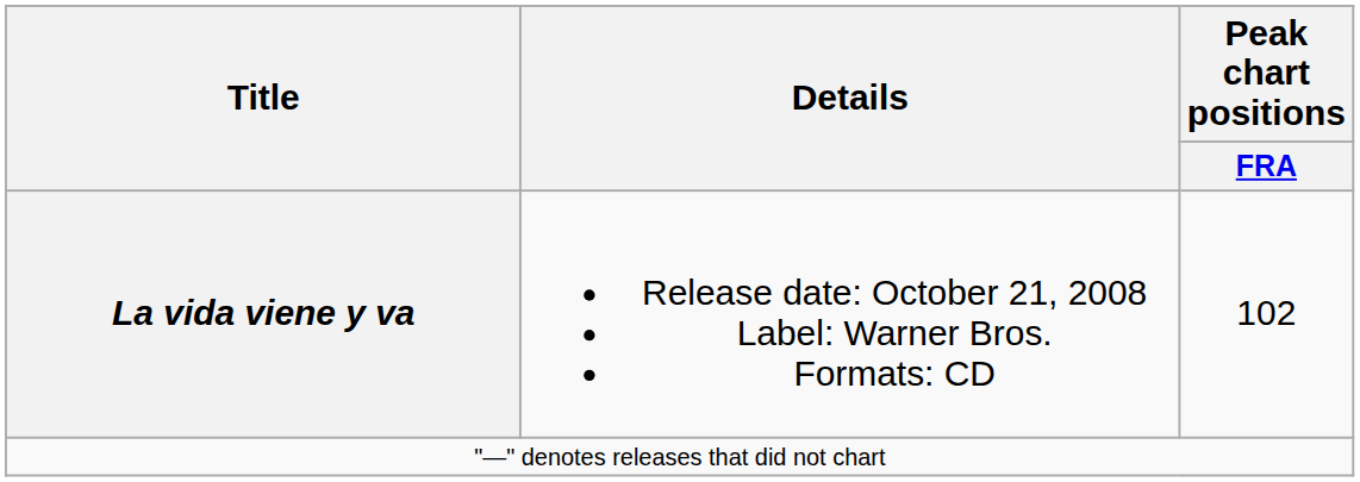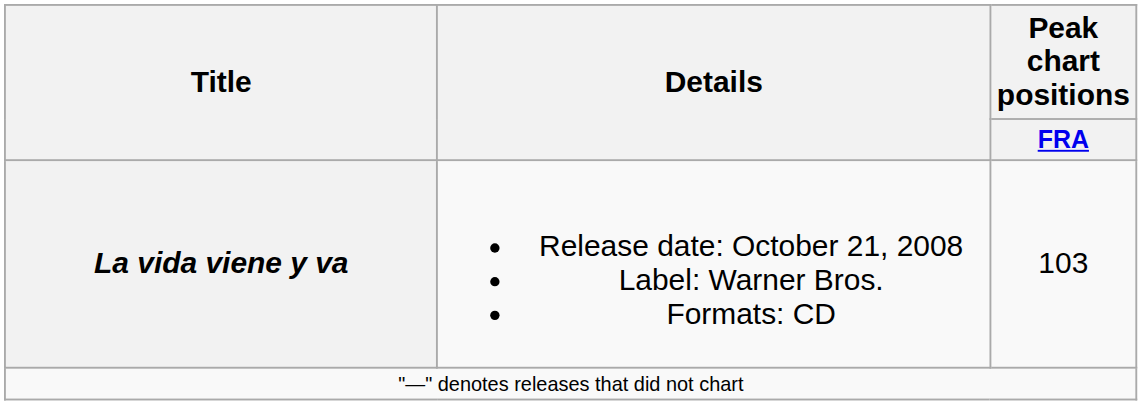 <table class="wikitable plainrowheaders" style="text-align:center;">
 <tr>
 <th rowspan="2" style="width:14em;">Title</th>
 <th rowspan="2" style="width:18em;">Details</th>
 <th colspan="1">Peak chart positions</th>
 </tr>
 <tr style="font-size:smaller;">
 <th style="width:45px;"><a href='#'>FRA</a></th>
 </tr>
 <tr>
 <th scope="row"><em>La vida viene y va</em></th>
 <td><br><ul><li>Release date: October 21, 2008</li><li>Label: Warner Bros.</li><li>Formats: CD</li></ul></td>
-<td>102</td>
+<td>103</td>
 </tr>
 <tr>
 <td colspan="15" style="font-size:8pt">"—" denotes releases that did not chart</td>
 </tr>
 </table>
